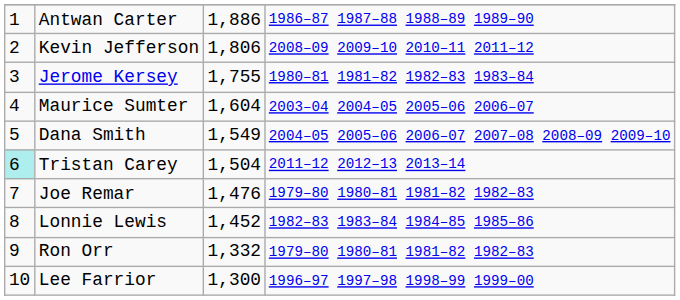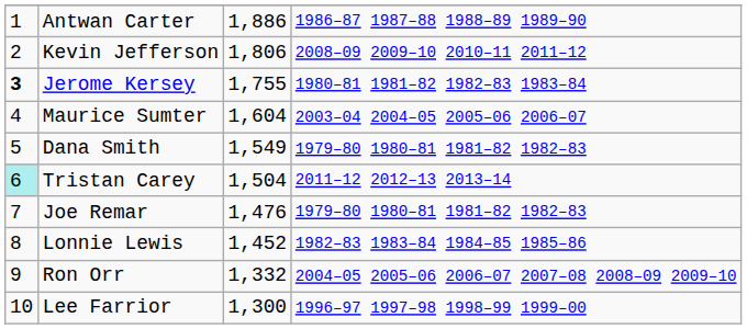 <table class="wikitable">
 <tr>
 </tr>
 <tr>
 <td>1</td>
 <td>Antwan Carter</td>
 <td>1,886</td>
 <td style="font-size:80%;"><a href='#'>1986–87</a> <a href='#'>1987–88</a> <a href='#'>1988–89</a> <a href='#'>1989–90</a></td>
 </tr>
 <tr>
 <td>2</td>
 <td>Kevin Jefferson</td>
 <td>1,806</td>
 <td style="font-size:80%;"><a href='#'>2008–09</a> <a href='#'>2009–10</a> <a href='#'>2010–11</a> <a href='#'>2011–12</a></td>
 </tr>
 <tr>
-<td>3</td>
+<td><strong>3</strong></td>
 <td><a href='#'>Jerome Kersey</a></td>
 <td>1,755</td>
 <td style="font-size:80%;"><a href='#'>1980–81</a> <a href='#'>1981–82</a> <a href='#'>1982–83</a> <a href='#'>1983–84</a></td>
 </tr>
 <tr>
 <td>4</td>
 <td>Maurice Sumter</td>
 <td>1,604</td>
 <td style="font-size:80%;"><a href='#'>2003–04</a> <a href='#'>2004–05</a> <a href='#'>2005–06</a> <a href='#'>2006–07</a></td>
 </tr>
 <tr>
 <td>5</td>
 <td>Dana Smith</td>
 <td>1,549</td>
-<td style="font-size:80%;"><a href='#'>2004–05</a> <a href='#'>2005–06</a> <a href='#'>2006–07</a> <a href='#'>2007–08</a> <a href='#'>2008–09</a> <a href='#'>2009–10</a></td>
+<td style="font-size:80%;"><a href='#'>1979–80</a> <a href='#'>1980–81</a> <a href='#'>1981–82</a> <a href='#'>1982–83</a></td>
 </tr>
 <tr>
 <td style="background: paleturquoise;">6</td>
 <td>Tristan Carey</td>
 <td>1,504</td>
 <td style="font-size:80%;"><a href='#'>2011–12</a> <a href='#'>2012–13</a> <a href='#'>2013–14</a></td>
 </tr>
 <tr>
 <td>7</td>
 <td>Joe Remar</td>
 <td>1,476</td>
 <td style="font-size:80%;"><a href='#'>1979–80</a> <a href='#'>1980–81</a> <a href='#'>1981–82</a> <a href='#'>1982–83</a></td>
 </tr>
 <tr>
 <td>8</td>
 <td>Lonnie Lewis</td>
 <td>1,452</td>
 <td style="font-size:80%;"><a href='#'>1982–83</a> <a href='#'>1983–84</a> <a href='#'>1984–85</a> <a href='#'>1985–86</a></td>
 </tr>
 <tr>
 <td>9</td>
 <td>Ron Orr</td>
 <td>1,332</td>
-<td style="font-size:80%;"><a href='#'>1979–80</a> <a href='#'>1980–81</a> <a href='#'>1981–82</a> <a href='#'>1982–83</a></td>
+<td style="font-size:80%;"><a href='#'>2004–05</a> <a href='#'>2005–06</a> <a href='#'>2006–07</a> <a href='#'>2007–08</a> <a href='#'>2008–09</a> <a href='#'>2009–10</a></td>
 </tr>
 <tr>
 <td>10</td>
 <td>Lee Farrior</td>
 <td>1,300</td>
 <td style="font-size:80%;"><a href='#'>1996–97</a> <a href='#'>1997–98</a> <a href='#'>1998–99</a> <a href='#'>1999–00</a></td>
 </tr>
 </table>
